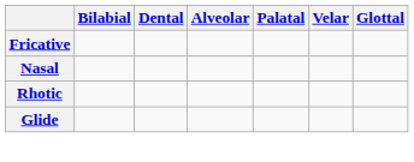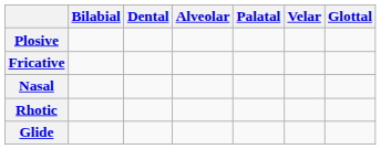 <table class="wikitable" style="text-align:center;">
 <tr>
 <th></th>
 <th><a href='#'>Bilabial</a></th>
 <th><a href='#'>Dental</a></th>
 <th><a href='#'>Alveolar</a></th>
 <th><a href='#'>Palatal</a></th>
 <th><a href='#'>Velar</a></th>
 <th><a href='#'>Glottal</a></th>
+</tr>
+<tr>
+<th><a href='#'>Plosive</a></th>
+<td></td>
+<td></td>
+<td></td>
+<td></td>
+<td></td>
+<td></td>
 </tr>
 <tr>
 <th><a href='#'>Fricative</a></th>
 <td></td>
 <td></td>
 <td></td>
 <td></td>
 <td></td>
 <td></td>
 </tr>
 <tr>
 <th><a href='#'>Nasal</a></th>
 <td></td>
 <td></td>
 <td></td>
 <td></td>
 <td></td>
 <td></td>
 </tr>
 <tr>
 <th><a href='#'>Rhotic</a></th>
 <td></td>
 <td></td>
 <td></td>
 <td></td>
 <td></td>
 <td></td>
 </tr>
 <tr>
 <th><a href='#'>Glide</a></th>
 <td></td>
 <td></td>
 <td></td>
 <td></td>
 <td></td>
 <td></td>
 </tr>
 </table>
